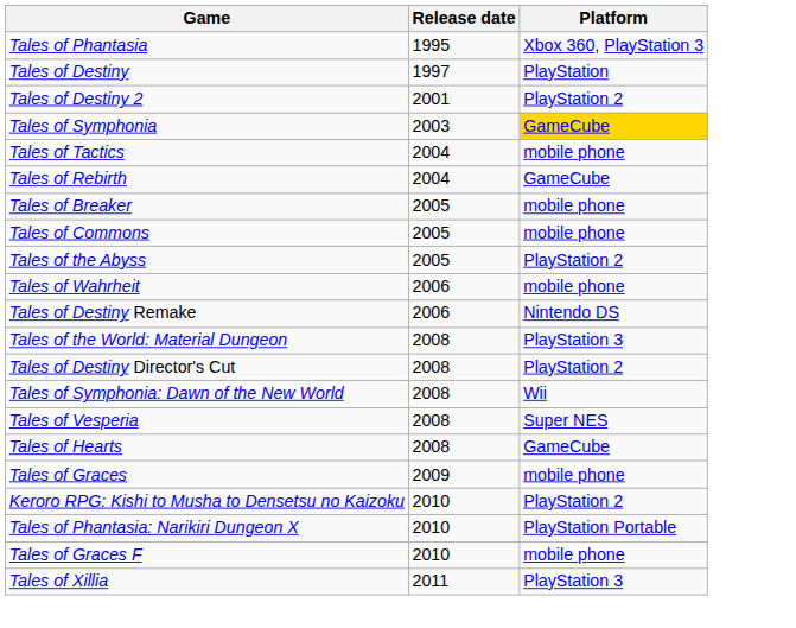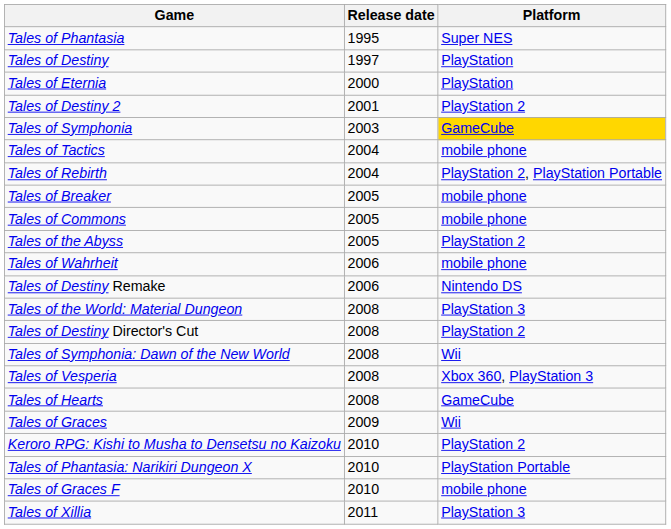 <table class="wikitable">
 <tr>
 <th>Game</th>
 <th>Release date</th>
 <th>Platform</th>
 </tr>
 <tr>
 <td><em><a href='#'>Tales of Phantasia</a></em></td>
 <td>1995</td>
-<td><a href='#'>Xbox 360</a>, <a href='#'>PlayStation 3</a></td>
+<td><a href='#'>Super NES</a></td>
 </tr>
 <tr>
 <td><em><a href='#'>Tales of Destiny</a></em></td>
 <td>1997</td>
+<td><a href='#'>PlayStation</a></td>
+</tr>
+<tr>
+<td><em><a href='#'>Tales of Eternia</a></em></td>
+<td>2000</td>
 <td><a href='#'>PlayStation</a></td>
 </tr>
 <tr>
 <td><em><a href='#'>Tales of Destiny 2</a></em></td>
 <td>2001</td>
 <td><a href='#'>PlayStation 2</a></td>
 </tr>
 <tr>
 <td><em><a href='#'>Tales of Symphonia</a></em></td>
 <td>2003</td>
 <td style="background: gold;"><a href='#'>GameCube</a></td>
 </tr>
 <tr>
 <td><em><a href='#'>Tales of Tactics</a></em></td>
 <td>2004</td>
 <td><a href='#'>mobile phone</a></td>
 </tr>
 <tr>
 <td><em><a href='#'>Tales of Rebirth</a></em></td>
 <td>2004</td>
-<td><a href='#'>GameCube</a></td>
+<td><a href='#'>PlayStation 2</a>, <a href='#'>PlayStation Portable</a></td>
 </tr>
 <tr>
 <td><em><a href='#'>Tales of Breaker</a></em></td>
 <td>2005</td>
 <td><a href='#'>mobile phone</a></td>
 </tr>
 <tr>
 <td><em><a href='#'>Tales of Commons</a></em></td>
 <td>2005</td>
 <td><a href='#'>mobile phone</a></td>
 </tr>
 <tr>
 <td><em><a href='#'>Tales of the Abyss</a></em></td>
 <td>2005</td>
 <td><a href='#'>PlayStation 2</a></td>
 </tr>
 <tr>
 <td><em><a href='#'>Tales of Wahrheit</a></em></td>
 <td>2006</td>
 <td><a href='#'>mobile phone</a></td>
 </tr>
 <tr>
 <td><em><a href='#'>Tales of Destiny</a></em> Remake</td>
 <td>2006</td>
 <td><a href='#'>Nintendo DS</a></td>
 </tr>
 <tr>
 <td><em><a href='#'>Tales of the World: Material Dungeon</a></em></td>
 <td>2008</td>
 <td><a href='#'>PlayStation 3</a></td>
 </tr>
 <tr>
 <td><em><a href='#'>Tales of Destiny</a></em> Director's Cut</td>
 <td>2008</td>
 <td><a href='#'>PlayStation 2</a></td>
 </tr>
 <tr>
 <td><em><a href='#'>Tales of Symphonia: Dawn of the New World</a></em></td>
 <td>2008</td>
 <td><a href='#'>Wii</a></td>
 </tr>
 <tr>
 <td><em><a href='#'>Tales of Vesperia</a></em></td>
 <td>2008</td>
-<td><a href='#'>Super NES</a></td>
+<td><a href='#'>Xbox 360</a>, <a href='#'>PlayStation 3</a></td>
 </tr>
 <tr>
 <td><em><a href='#'>Tales of Hearts</a></em></td>
 <td>2008</td>
 <td><a href='#'>GameCube</a></td>
 </tr>
 <tr>
 <td><em><a href='#'>Tales of Graces</a></em></td>
 <td>2009</td>
-<td><a href='#'>mobile phone</a></td>
+<td><a href='#'>Wii</a></td>
 </tr>
 <tr>
 <td><em><a href='#'>Keroro RPG: Kishi to Musha to Densetsu no Kaizoku</a></em></td>
 <td>2010</td>
 <td><a href='#'>PlayStation 2</a></td>
 </tr>
 <tr>
 <td><em><a href='#'>Tales of Phantasia: Narikiri Dungeon X</a></em></td>
 <td>2010</td>
 <td><a href='#'>PlayStation Portable</a></td>
 </tr>
 <tr>
 <td><em><a href='#'>Tales of Graces F</a></em></td>
 <td>2010</td>
 <td><a href='#'>mobile phone</a></td>
 </tr>
 <tr>
 <td><em><a href='#'>Tales of Xillia</a></em></td>
 <td>2011</td>
 <td><a href='#'>PlayStation 3</a></td>
 </tr>
 </table>
